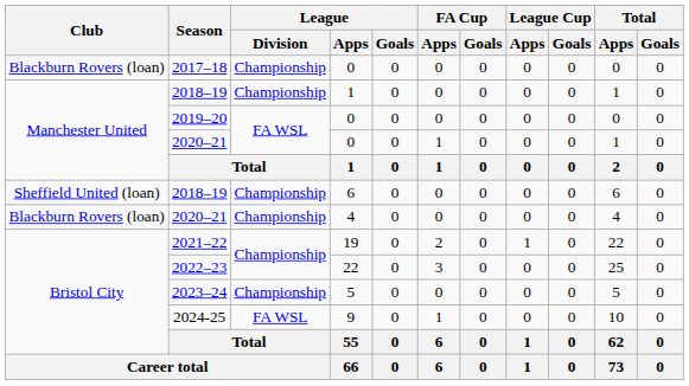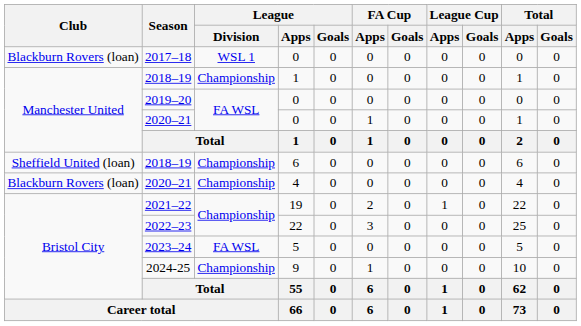 <table class="wikitable" style="text-align:center">
 <tr>
 <th rowspan="2">Club</th>
 <th rowspan="2">Season</th>
 <th colspan="3">League</th>
 <th colspan="2">FA Cup</th>
 <th colspan="2">League Cup</th>
 <th colspan="2">Total</th>
 </tr>
 <tr>
 <th>Division</th>
 <th>Apps</th>
 <th>Goals</th>
 <th>Apps</th>
 <th>Goals</th>
 <th>Apps</th>
 <th>Goals</th>
 <th>Apps</th>
 <th>Goals</th>
 </tr>
 <tr>
 <td><a href='#'>Blackburn Rovers</a> (loan)</td>
 <td><a href='#'>2017–18</a></td>
-<td><a href='#'>Championship</a></td>
+<td><a href='#'>WSL 1</a></td>
 <td>0</td>
 <td>0</td>
 <td>0</td>
 <td>0</td>
 <td>0</td>
 <td>0</td>
 <td>0</td>
 <td>0</td>
 </tr>
 <tr>
 <td rowspan=4><a href='#'>Manchester United</a></td>
 <td><a href='#'>2018–19</a></td>
 <td><a href='#'>Championship</a></td>
 <td>1</td>
 <td>0</td>
 <td>0</td>
 <td>0</td>
 <td>0</td>
 <td>0</td>
 <td>1</td>
 <td>0</td>
 </tr>
 <tr>
 <td><a href='#'>2019–20</a></td>
 <td rowspan=2><a href='#'>FA WSL</a></td>
 <td>0</td>
 <td>0</td>
 <td>0</td>
 <td>0</td>
 <td>0</td>
 <td>0</td>
 <td>0</td>
 <td>0</td>
 </tr>
 <tr>
 <td><a href='#'>2020–21</a></td>
 <td>0</td>
 <td>0</td>
 <td>1</td>
 <td>0</td>
 <td>0</td>
 <td>0</td>
 <td>1</td>
 <td>0</td>
 </tr>
 <tr>
 <th colspan="2">Total</th>
 <th>1</th>
 <th>0</th>
 <th>1</th>
 <th>0</th>
 <th>0</th>
 <th>0</th>
 <th>2</th>
 <th>0</th>
 </tr>
 <tr>
 <td><a href='#'>Sheffield United</a> (loan)</td>
 <td><a href='#'>2018–19</a></td>
 <td><a href='#'>Championship</a></td>
 <td>6</td>
 <td>0</td>
 <td>0</td>
 <td>0</td>
 <td>0</td>
 <td>0</td>
 <td>6</td>
 <td>0</td>
 </tr>
 <tr>
 <td><a href='#'>Blackburn Rovers</a> (loan)</td>
 <td><a href='#'>2020–21</a></td>
 <td><a href='#'>Championship</a></td>
 <td>4</td>
 <td>0</td>
 <td>0</td>
 <td>0</td>
 <td>0</td>
 <td>0</td>
 <td>4</td>
 <td>0</td>
 </tr>
 <tr>
 <td rowspan="5"><a href='#'>Bristol City</a></td>
 <td><a href='#'>2021–22</a></td>
 <td rowspan="2"><a href='#'>Championship</a></td>
 <td>19</td>
 <td>0</td>
 <td>2</td>
 <td>0</td>
 <td>1</td>
 <td>0</td>
 <td>22</td>
 <td>0</td>
 </tr>
 <tr>
 <td><a href='#'>2022–23</a></td>
 <td>22</td>
 <td>0</td>
 <td>3</td>
 <td>0</td>
 <td>0</td>
 <td>0</td>
 <td>25</td>
 <td>0</td>
 </tr>
 <tr>
 <td><a href='#'>2023–24</a></td>
-<td><a href='#'>Championship</a></td>
+<td><a href='#'>FA WSL</a></td>
 <td>5</td>
 <td>0</td>
 <td>0</td>
 <td>0</td>
 <td>0</td>
 <td>0</td>
 <td>5</td>
 <td>0</td>
 </tr>
 <tr>
 <td>2024-25</td>
-<td><a href='#'>FA WSL</a></td>
+<td><a href='#'>Championship</a></td>
 <td>9</td>
 <td>0</td>
 <td>1</td>
 <td>0</td>
 <td>0</td>
 <td>0</td>
 <td>10</td>
 <td>0</td>
 </tr>
 <tr>
 <th colspan="2">Total</th>
 <th>55</th>
 <th>0</th>
 <th>6</th>
 <th>0</th>
 <th>1</th>
 <th>0</th>
 <th>62</th>
 <th>0</th>
 </tr>
 <tr>
 <th colspan="3">Career total</th>
 <th>66</th>
 <th>0</th>
 <th>6</th>
 <th>0</th>
 <th>1</th>
 <th>0</th>
 <th>73</th>
 <th>0</th>
 </tr>
 </table>
